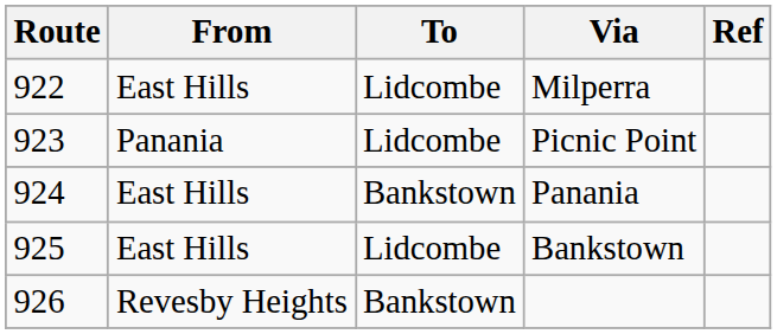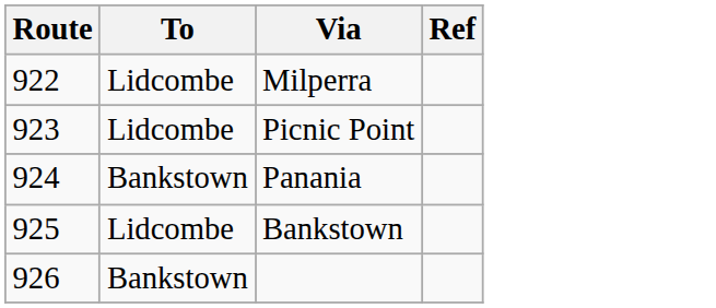 <table class="wikitable">
 <tr>
 <th>Route</th>
-<th>From</th>
 <th>To</th>
 <th>Via</th>
 <th>Ref</th>
 </tr>
 <tr>
 <td>922</td>
-<td>East Hills</td>
 <td>Lidcombe</td>
 <td>Milperra</td>
 <td></td>
 </tr>
 <tr>
 <td>923</td>
-<td>Panania</td>
 <td>Lidcombe</td>
 <td>Picnic Point</td>
 <td></td>
 </tr>
 <tr>
 <td>924</td>
-<td>East Hills</td>
 <td>Bankstown</td>
 <td>Panania</td>
 <td></td>
 </tr>
 <tr>
 <td>925</td>
-<td>East Hills</td>
 <td>Lidcombe</td>
 <td>Bankstown</td>
 <td></td>
 </tr>
 <tr>
 <td>926</td>
-<td>Revesby Heights</td>
 <td>Bankstown</td>
 <td></td>
 <td></td>
 </tr>
 </table>
